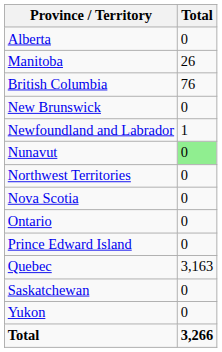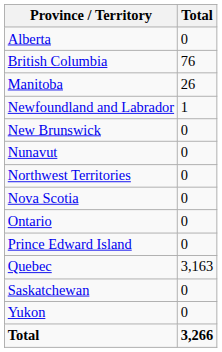 <table class="wikitable">
 <tr>
 <th>Province / Territory</th>
 <th>Total</th>
 </tr>
 <tr>
 <td><a href='#'>Alberta</a></td>
 <td>0</td>
 </tr>
 <tr>
+<td><a href='#'>British Columbia</a></td>
+<td>76</td>
+</tr>
+<tr>
 <td><a href='#'>Manitoba</a></td>
 <td>26</td>
 </tr>
 <tr>
-<td><a href='#'>British Columbia</a></td>
-<td>76</td>
+<td><a href='#'>Newfoundland and Labrador</a></td>
+<td>1</td>
 </tr>
 <tr>
 <td><a href='#'>New Brunswick</a></td>
 <td>0</td>
 </tr>
 <tr>
-<td><a href='#'>Newfoundland and Labrador</a></td>
-<td>1</td>
-</tr>
-<tr>
 <td><a href='#'>Nunavut</a></td>
-<td style="background: lightgreen;">0</td>
+<td>0</td>
 </tr>
 <tr>
 <td><a href='#'>Northwest Territories</a></td>
 <td>0</td>
 </tr>
 <tr>
 <td><a href='#'>Nova Scotia</a></td>
 <td>0</td>
 </tr>
 <tr>
 <td><a href='#'>Ontario</a></td>
 <td>0</td>
 </tr>
 <tr>
 <td><a href='#'>Prince Edward Island</a></td>
 <td>0</td>
 </tr>
 <tr>
 <td><a href='#'>Quebec</a></td>
 <td>3,163</td>
 </tr>
 <tr>
 <td><a href='#'>Saskatchewan</a></td>
 <td>0</td>
 </tr>
 <tr>
 <td><a href='#'>Yukon</a></td>
 <td>0</td>
 </tr>
 <tr>
 <td><strong>Total</strong></td>
 <td><strong>3,266</strong></td>
 </tr>
 </table>
